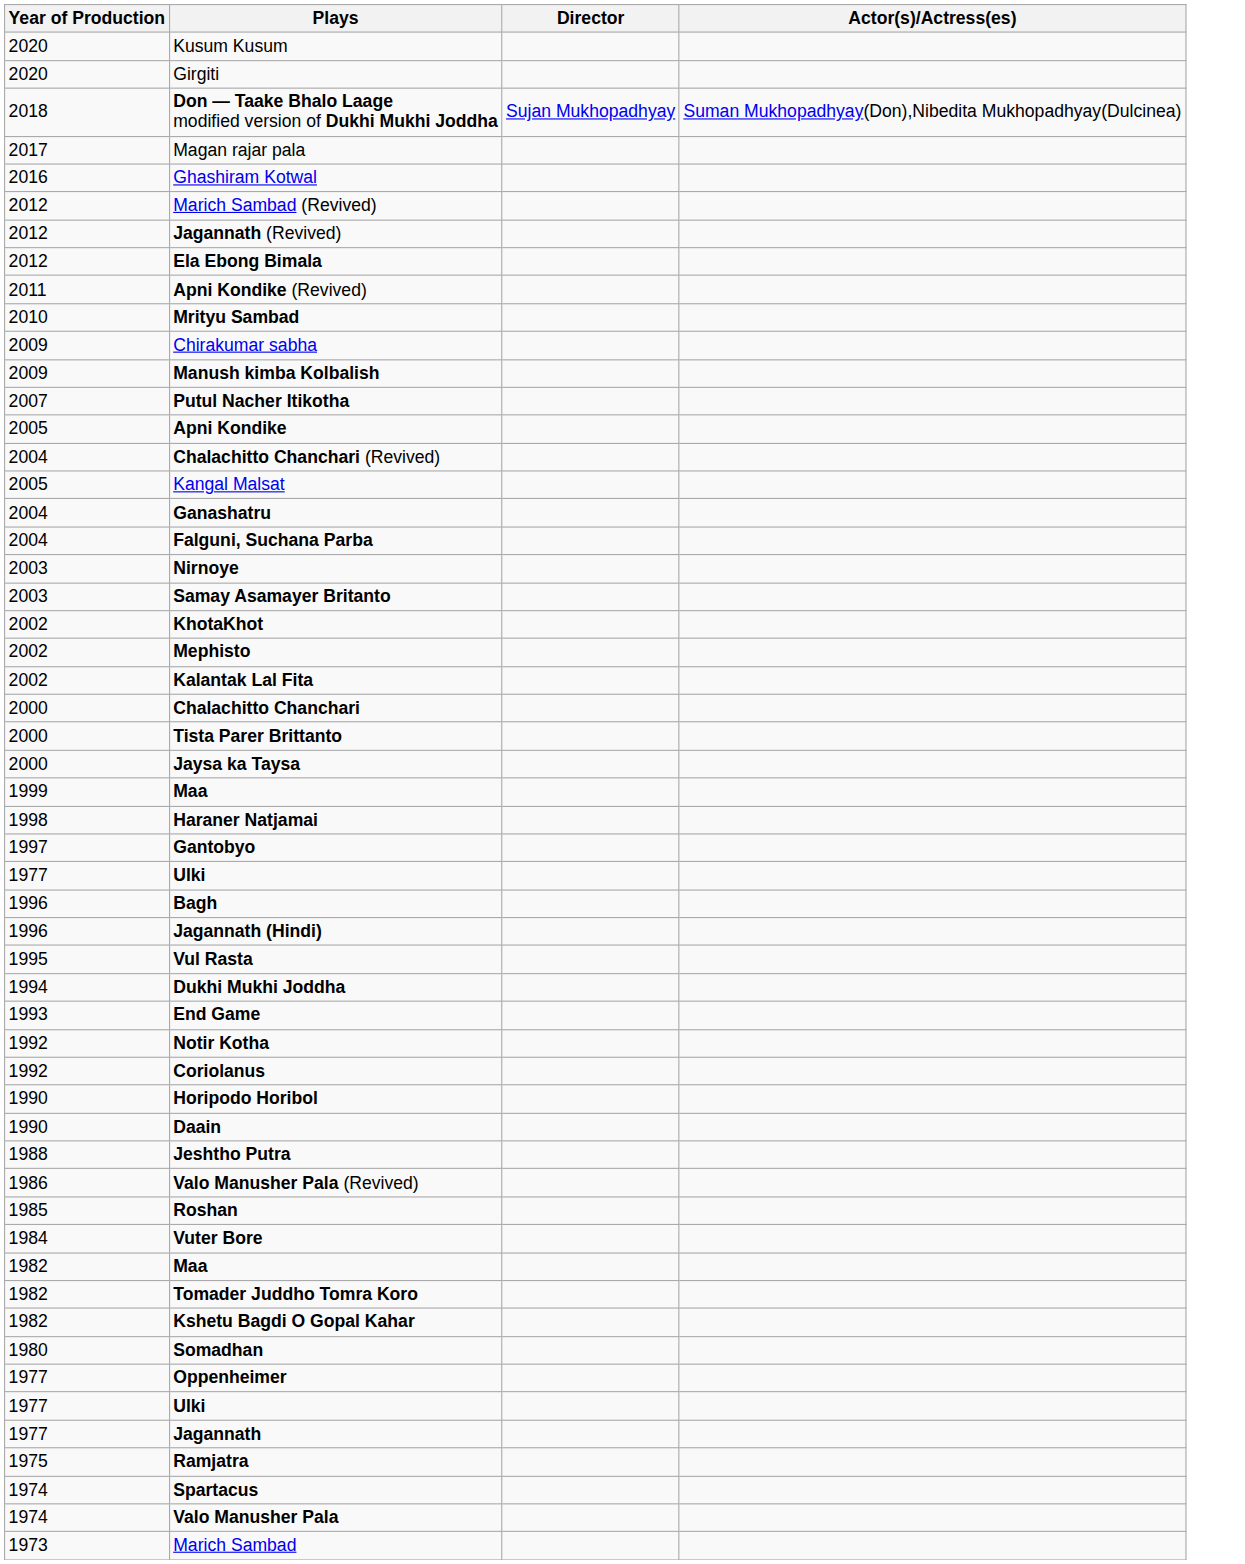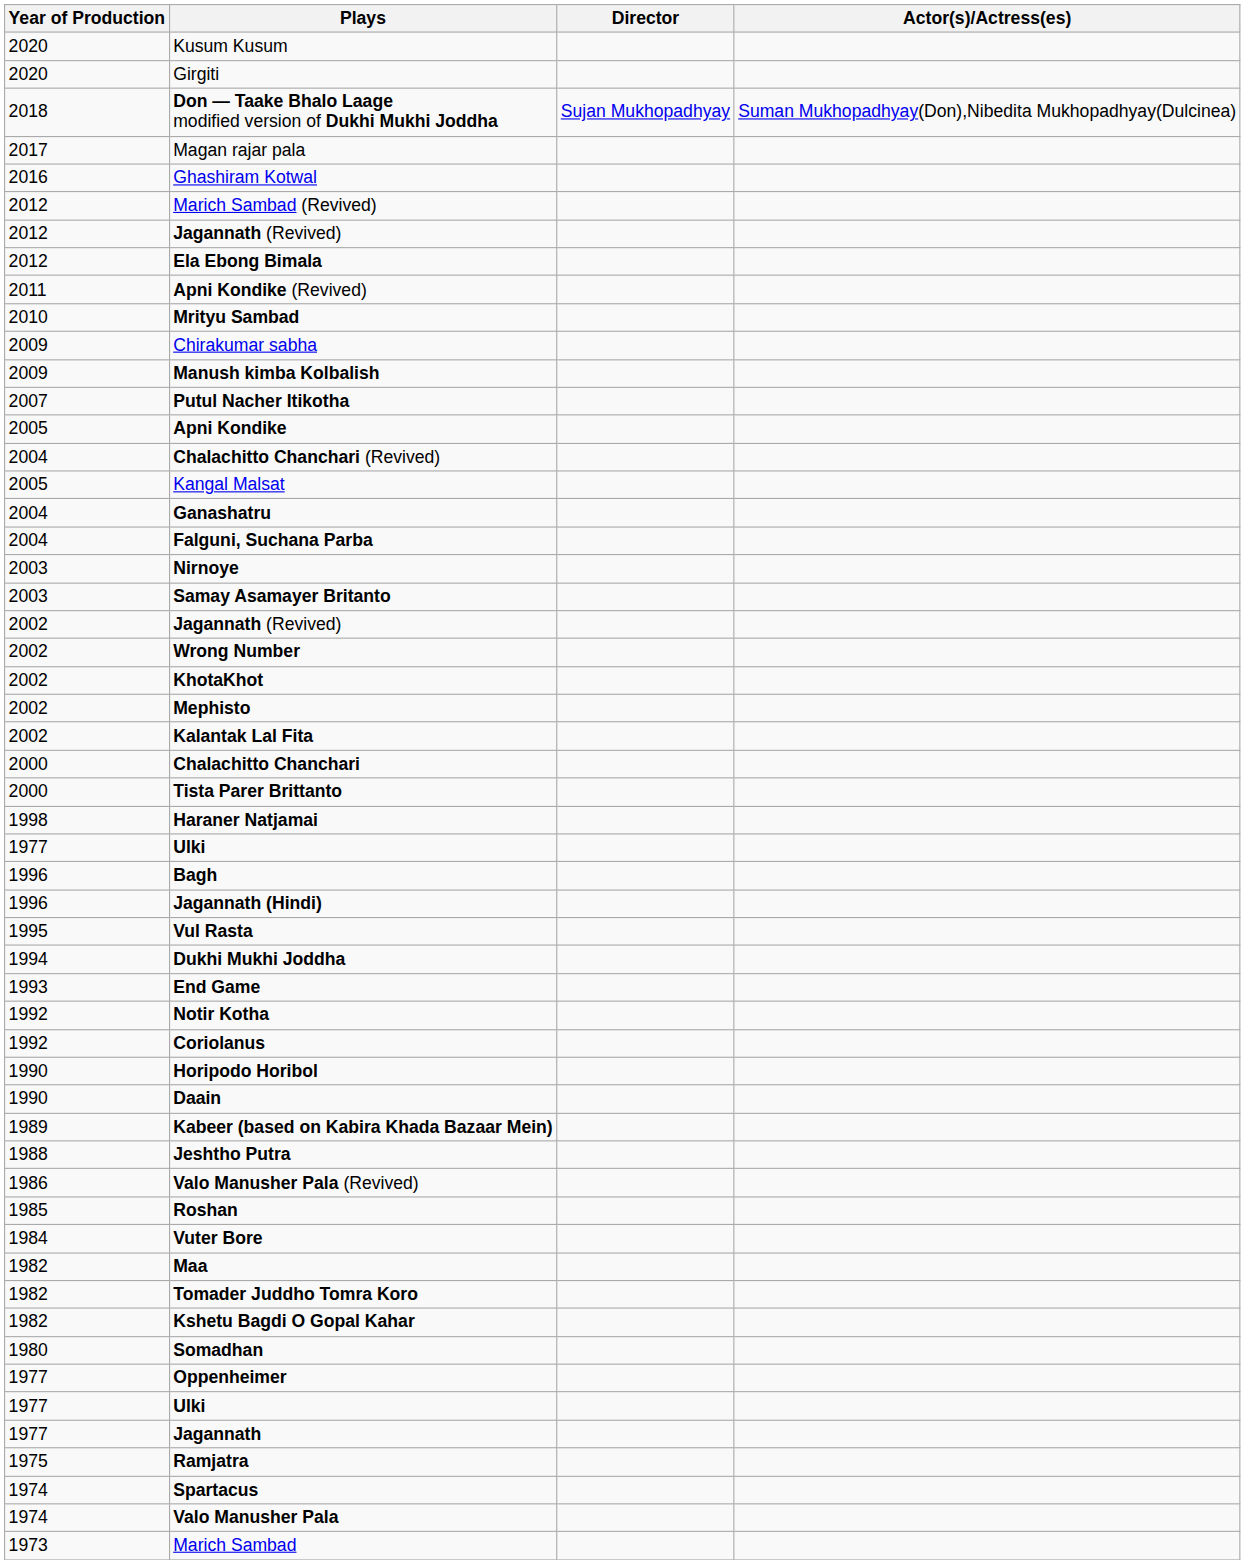 <table class="wikitable sortable">
 <tr>
 <th>Year of Production</th>
 <th>Plays</th>
 <th>Director</th>
 <th>Actor(s)/Actress(es)</th>
 </tr>
 <tr>
 <td>2020</td>
 <td>Kusum Kusum</td>
 <td></td>
 <td></td>
 </tr>
 <tr>
 <td>2020</td>
 <td>Girgiti</td>
 <td></td>
 <td></td>
 </tr>
 <tr>
 <td>2018</td>
 <td><strong>Don — Taake Bhalo Laage</strong><br>modified version of <strong>Dukhi Mukhi Joddha</strong></td>
 <td><a href='#'>Sujan Mukhopadhyay</a></td>
 <td><a href='#'>Suman Mukhopadhyay</a>(Don),Nibedita Mukhopadhyay(Dulcinea)</td>
 </tr>
 <tr>
 <td>2017</td>
 <td>Magan rajar pala</td>
 <td></td>
 <td></td>
 </tr>
 <tr>
 <td>2016</td>
 <td><a href='#'>Ghashiram Kotwal</a></td>
 <td></td>
 <td></td>
 </tr>
 <tr>
 <td>2012</td>
 <td><a href='#'>Marich Sambad</a> (Revived)</td>
 <td></td>
 <td></td>
 </tr>
 <tr>
 <td>2012</td>
 <td><strong>Jagannath</strong> (Revived)</td>
 <td></td>
 <td></td>
 </tr>
 <tr>
 <td>2012</td>
 <td><strong>Ela Ebong Bimala</strong></td>
 <td></td>
 <td></td>
 </tr>
 <tr>
 <td>2011</td>
 <td><strong>Apni Kondike</strong> (Revived)</td>
 <td></td>
 <td></td>
 </tr>
 <tr>
 <td>2010</td>
 <td><strong>Mrityu Sambad</strong></td>
 <td></td>
 <td></td>
 </tr>
 <tr>
 <td>2009</td>
 <td><a href='#'>Chirakumar sabha</a></td>
 <td></td>
 <td></td>
 </tr>
 <tr>
 <td>2009</td>
 <td><strong>Manush kimba Kolbalish</strong></td>
 <td></td>
 <td></td>
 </tr>
 <tr>
 <td>2007</td>
 <td><strong>Putul Nacher Itikotha</strong></td>
 <td></td>
 <td></td>
 </tr>
 <tr>
 <td>2005</td>
 <td><strong>Apni Kondike</strong></td>
 <td></td>
 <td></td>
 </tr>
 <tr>
 <td>2004</td>
 <td><strong>Chalachitto Chanchari</strong> (Revived)</td>
 <td></td>
 <td></td>
 </tr>
 <tr>
 <td>2005</td>
 <td><a href='#'>Kangal Malsat</a></td>
 <td></td>
 <td></td>
 </tr>
 <tr>
 <td>2004</td>
 <td><strong>Ganashatru</strong></td>
 <td></td>
 <td></td>
 </tr>
 <tr>
 <td>2004</td>
 <td><strong>Falguni, Suchana Parba</strong></td>
 <td></td>
 <td></td>
 </tr>
 <tr>
 <td>2003</td>
 <td><strong>Nirnoye</strong></td>
 <td></td>
 <td></td>
 </tr>
 <tr>
 <td>2003</td>
 <td><strong>Samay Asamayer Britanto</strong></td>
 <td></td>
 <td></td>
 </tr>
 <tr>
 <td>2002</td>
+<td><strong>Jagannath</strong> (Revived)</td>
+<td></td>
+<td></td>
+</tr>
+<tr>
+<td>2002</td>
+<td><strong>Wrong Number</strong></td>
+<td></td>
+<td></td>
+</tr>
+<tr>
+<td>2002</td>
 <td><strong>KhotaKhot</strong></td>
 <td></td>
 <td></td>
 </tr>
 <tr>
 <td>2002</td>
 <td><strong>Mephisto</strong></td>
 <td></td>
 <td></td>
 </tr>
 <tr>
 <td>2002</td>
 <td><strong>Kalantak Lal Fita</strong></td>
 <td></td>
 <td></td>
 </tr>
 <tr>
 <td>2000</td>
 <td><strong>Chalachitto Chanchari</strong></td>
 <td></td>
 <td></td>
 </tr>
 <tr>
 <td>2000</td>
 <td><strong>Tista Parer Brittanto</strong></td>
 <td></td>
 <td></td>
 </tr>
 <tr>
-<td>2000</td>
-<td><strong>Jaysa ka Taysa</strong></td>
-<td></td>
-<td></td>
-</tr>
-<tr>
-<td>1999</td>
-<td><strong>Maa</strong></td>
-<td></td>
-<td></td>
-</tr>
-<tr>
 <td>1998</td>
 <td><strong>Haraner Natjamai</strong></td>
-<td></td>
-<td></td>
-</tr>
-<tr>
-<td>1997</td>
-<td><strong>Gantobyo</strong></td>
 <td></td>
 <td></td>
 </tr>
 <tr>
 <td>1977</td>
 <td><strong>Ulki</strong></td>
 <td></td>
 <td></td>
 </tr>
 <tr>
 <td>1996</td>
 <td><strong>Bagh</strong></td>
 <td></td>
 <td></td>
 </tr>
 <tr>
 <td>1996</td>
 <td><strong>Jagannath (Hindi)</strong></td>
 <td></td>
 <td></td>
 </tr>
 <tr>
 <td>1995</td>
 <td><strong>Vul Rasta</strong></td>
 <td></td>
 <td></td>
 </tr>
 <tr>
 <td>1994</td>
 <td><strong>Dukhi Mukhi Joddha</strong></td>
 <td></td>
 <td></td>
 </tr>
 <tr>
 <td>1993</td>
 <td><strong>End Game</strong></td>
 <td></td>
 <td></td>
 </tr>
 <tr>
 <td>1992</td>
 <td><strong>Notir Kotha</strong></td>
 <td></td>
 <td></td>
 </tr>
 <tr>
 <td>1992</td>
 <td><strong>Coriolanus</strong></td>
 <td></td>
 <td></td>
 </tr>
 <tr>
 <td>1990</td>
 <td><strong>Horipodo Horibol</strong></td>
 <td></td>
 <td></td>
 </tr>
 <tr>
 <td>1990</td>
 <td><strong>Daain</strong></td>
+<td></td>
+<td></td>
+</tr>
+<tr>
+<td>1989</td>
+<td><strong>Kabeer (based on Kabira Khada Bazaar Mein)</strong></td>
 <td></td>
 <td></td>
 </tr>
 <tr>
 <td>1988</td>
 <td><strong>Jeshtho Putra</strong></td>
 <td></td>
 <td></td>
 </tr>
 <tr>
 <td>1986</td>
 <td><strong>Valo Manusher Pala</strong> (Revived)</td>
 <td></td>
 <td></td>
 </tr>
 <tr>
 <td>1985</td>
 <td><strong>Roshan</strong></td>
 <td></td>
 <td></td>
 </tr>
 <tr>
 <td>1984</td>
 <td><strong>Vuter Bore</strong></td>
 <td></td>
 <td></td>
 </tr>
 <tr>
 <td>1982</td>
 <td><strong>Maa</strong></td>
 <td></td>
 <td></td>
 </tr>
 <tr>
 <td>1982</td>
 <td><strong>Tomader Juddho Tomra Koro</strong></td>
 <td></td>
 <td></td>
 </tr>
 <tr>
 <td>1982</td>
 <td><strong>Kshetu Bagdi O Gopal Kahar</strong></td>
 <td></td>
 <td></td>
 </tr>
 <tr>
 <td>1980</td>
 <td><strong>Somadhan</strong></td>
 <td></td>
 <td></td>
 </tr>
 <tr>
 <td>1977</td>
 <td><strong>Oppenheimer</strong></td>
 <td></td>
 <td></td>
 </tr>
 <tr>
 <td>1977</td>
 <td><strong>Ulki</strong></td>
 <td></td>
 <td></td>
 </tr>
 <tr>
 <td>1977</td>
 <td><strong>Jagannath</strong></td>
 <td></td>
 <td></td>
 </tr>
 <tr>
 <td>1975</td>
 <td><strong>Ramjatra</strong></td>
 <td></td>
 <td></td>
 </tr>
 <tr>
 <td>1974</td>
 <td><strong>Spartacus</strong></td>
 <td></td>
 <td></td>
 </tr>
 <tr>
 <td>1974</td>
 <td><strong>Valo Manusher Pala</strong></td>
 <td></td>
 <td></td>
 </tr>
 <tr>
 <td>1973</td>
 <td><a href='#'>Marich Sambad</a></td>
 <td></td>
 <td></td>
 </tr>
 </table>
